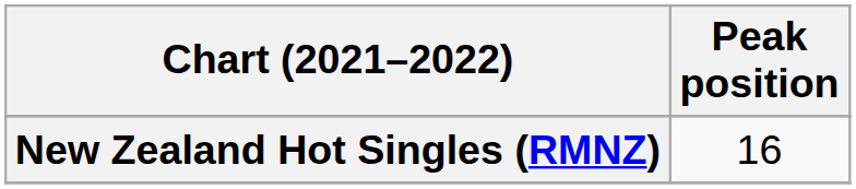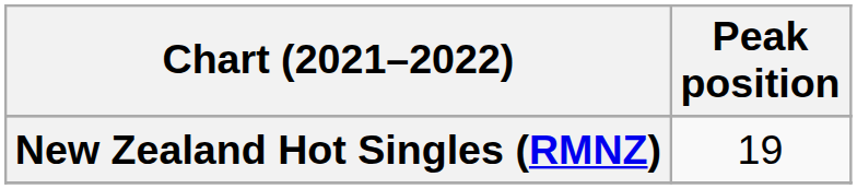 <table class="wikitable sortable plainrowheaders" style="text-align:center">
 <tr>
 <th scope="col">Chart (2021–2022)</th>
 <th scope="col">Peak<br>position</th>
 </tr>
 <tr>
 </tr>
 <tr>
 </tr>
 <tr>
 </tr>
 <tr>
 <th scope="row">New Zealand Hot Singles (<a href='#'>RMNZ</a>)</th>
-<td>16</td>
+<td>19</td>
 </tr>
 <tr>
 </tr>
 <tr>
 </tr>
 </table>
